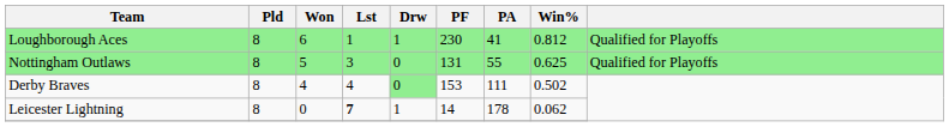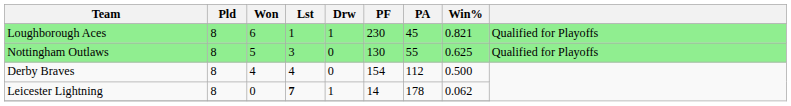 <table class="wikitable" width=65%">
 <tr>
 <th width=26%>Team</th>
 <th width=5%>Pld</th>
 <th width=5%>Won</th>
 <th width=5%>Lst</th>
 <th width=5%>Drw</th>
 <th width=5%>PF</th>
 <th width=5%>PA</th>
 <th width=6%>Win%</th>
 <th width=38%></th>
 </tr>
 <tr style="background:lightgreen">
 <td>Loughborough Aces</td>
 <td>8</td>
 <td>6</td>
 <td>1</td>
 <td>1</td>
 <td>230</td>
-<td>41</td>
-<td>0.812</td>
+<td>45</td>
+<td>0.821</td>
 <td>Qualified for Playoffs</td>
 </tr>
 <tr style="background:lightgreen">
 <td>Nottingham Outlaws</td>
 <td>8</td>
 <td>5</td>
 <td>3</td>
 <td>0</td>
-<td>131</td>
+<td>130</td>
 <td>55</td>
 <td>0.625</td>
 <td>Qualified for Playoffs</td>
 </tr>
 <tr>
 <td>Derby Braves</td>
 <td>8</td>
 <td>4</td>
 <td>4</td>
-<td style="background: lightgreen;">0</td>
-<td>153</td>
-<td>111</td>
-<td>0.502</td>
+<td>0</td>
+<td>154</td>
+<td>112</td>
+<td>0.500</td>
 </tr>
 <tr>
 <td>Leicester Lightning</td>
 <td>8</td>
 <td>0</td>
 <td><strong>7</strong></td>
 <td>1</td>
 <td>14</td>
 <td>178</td>
 <td>0.062</td>
 </tr>
 <tr>
 </tr>
 </table>
